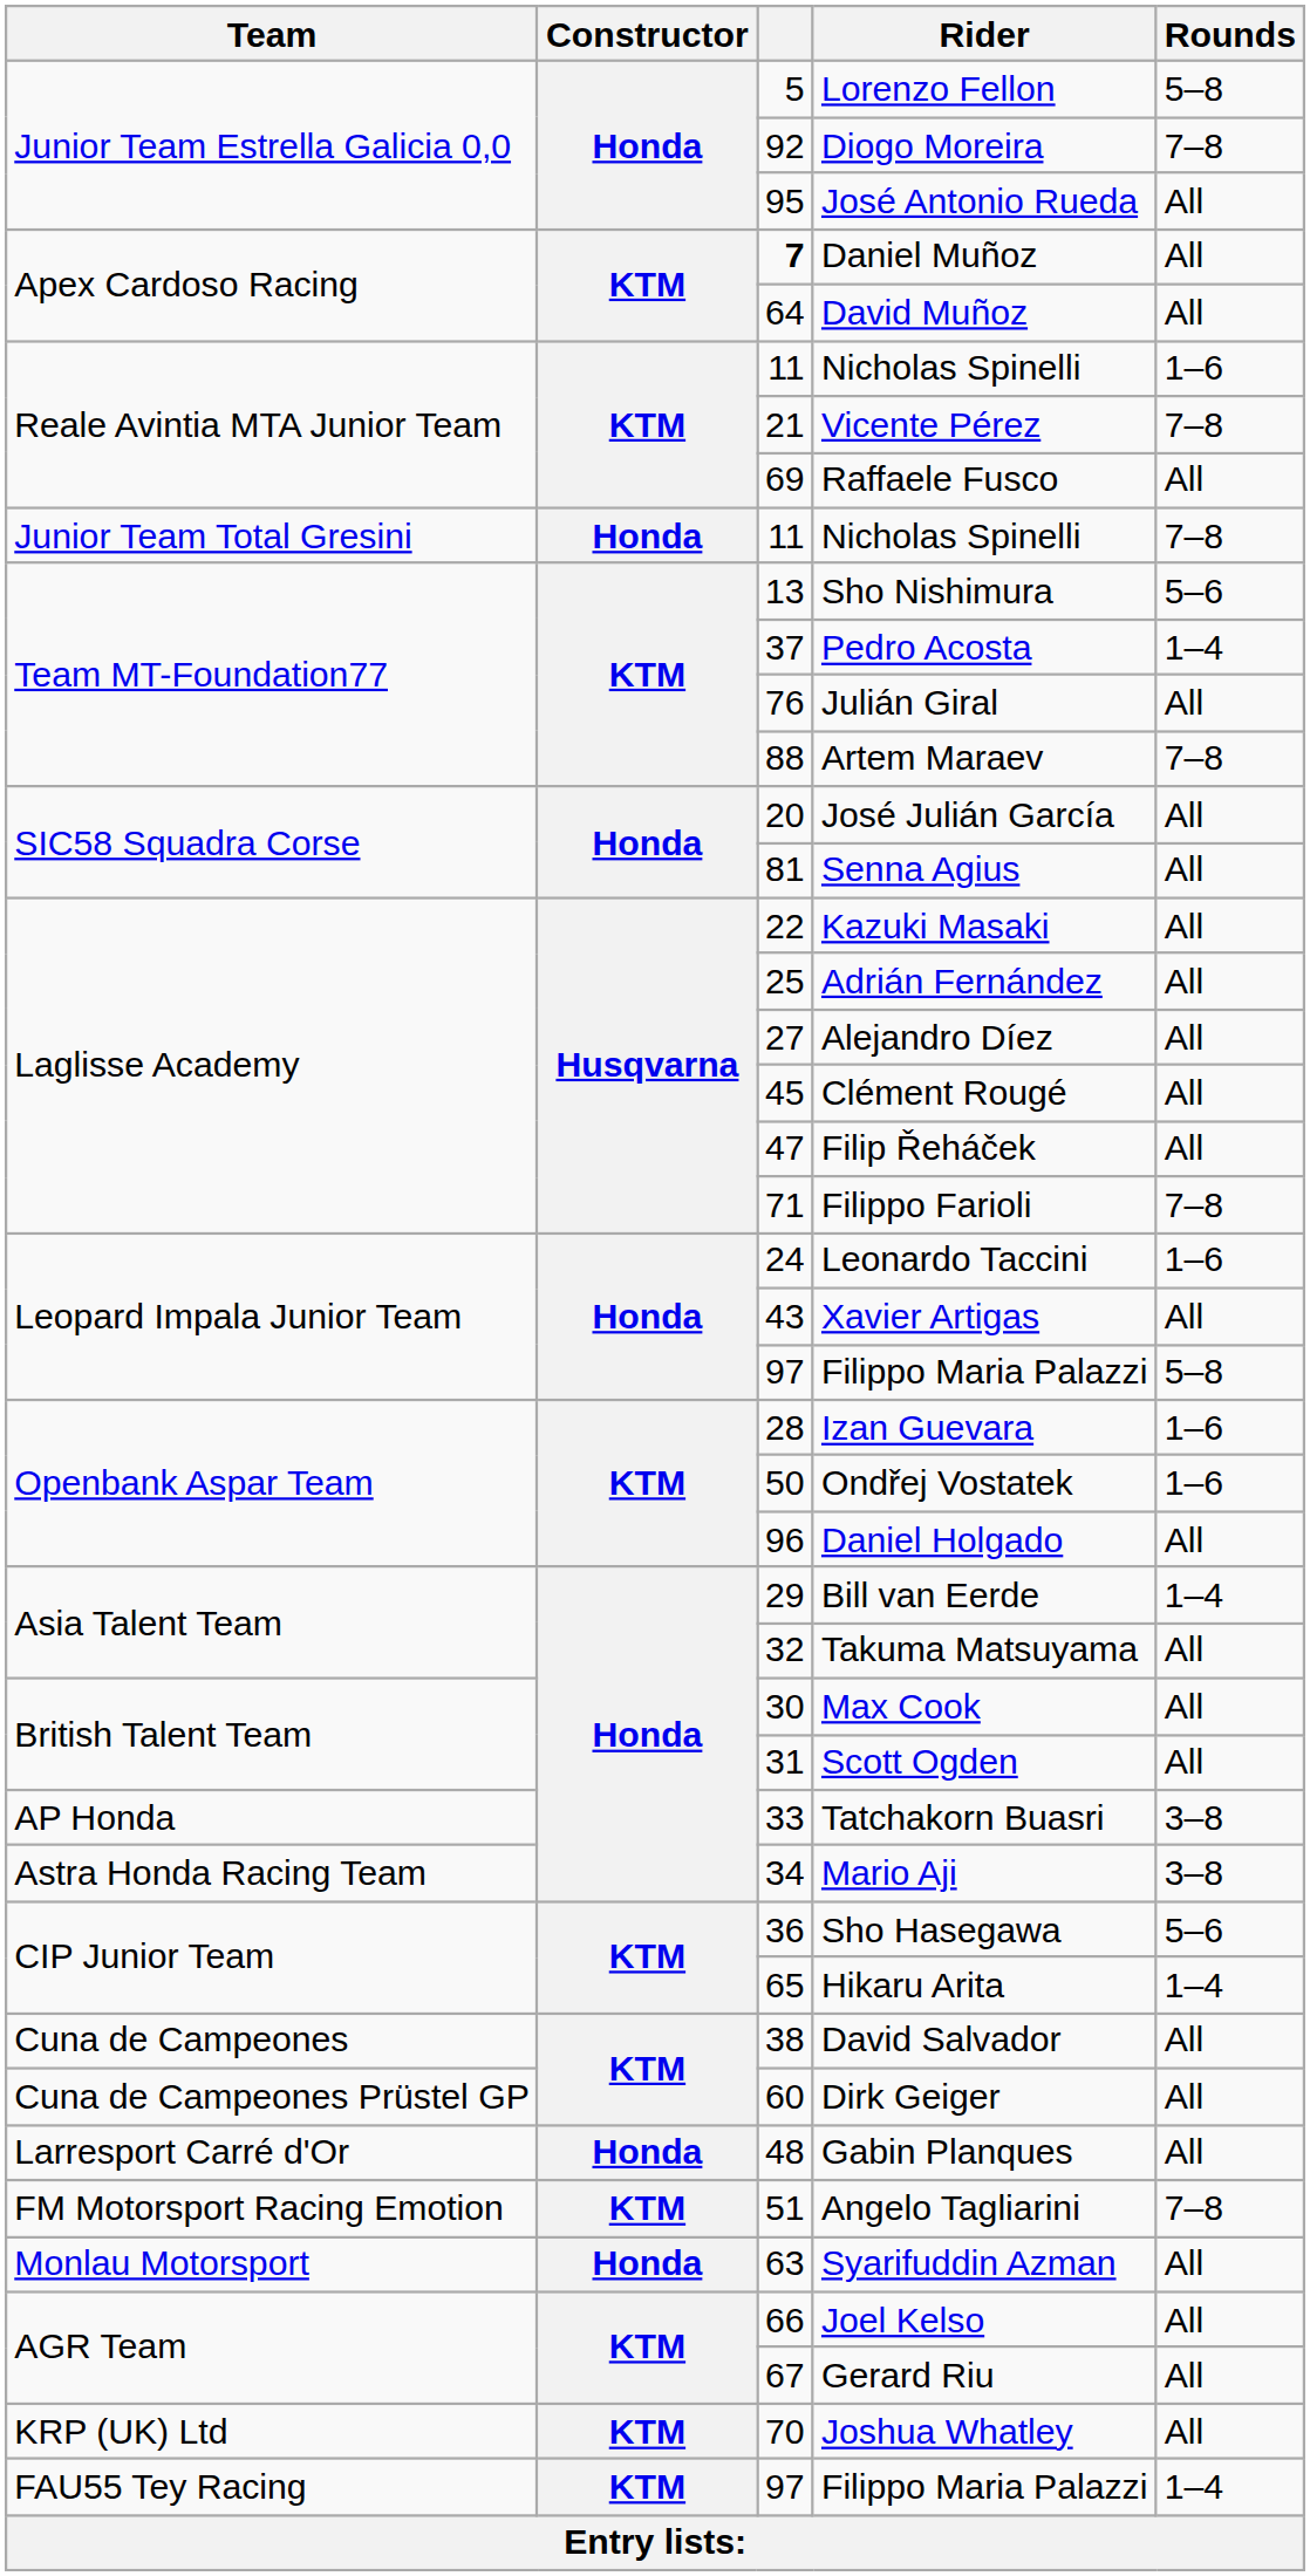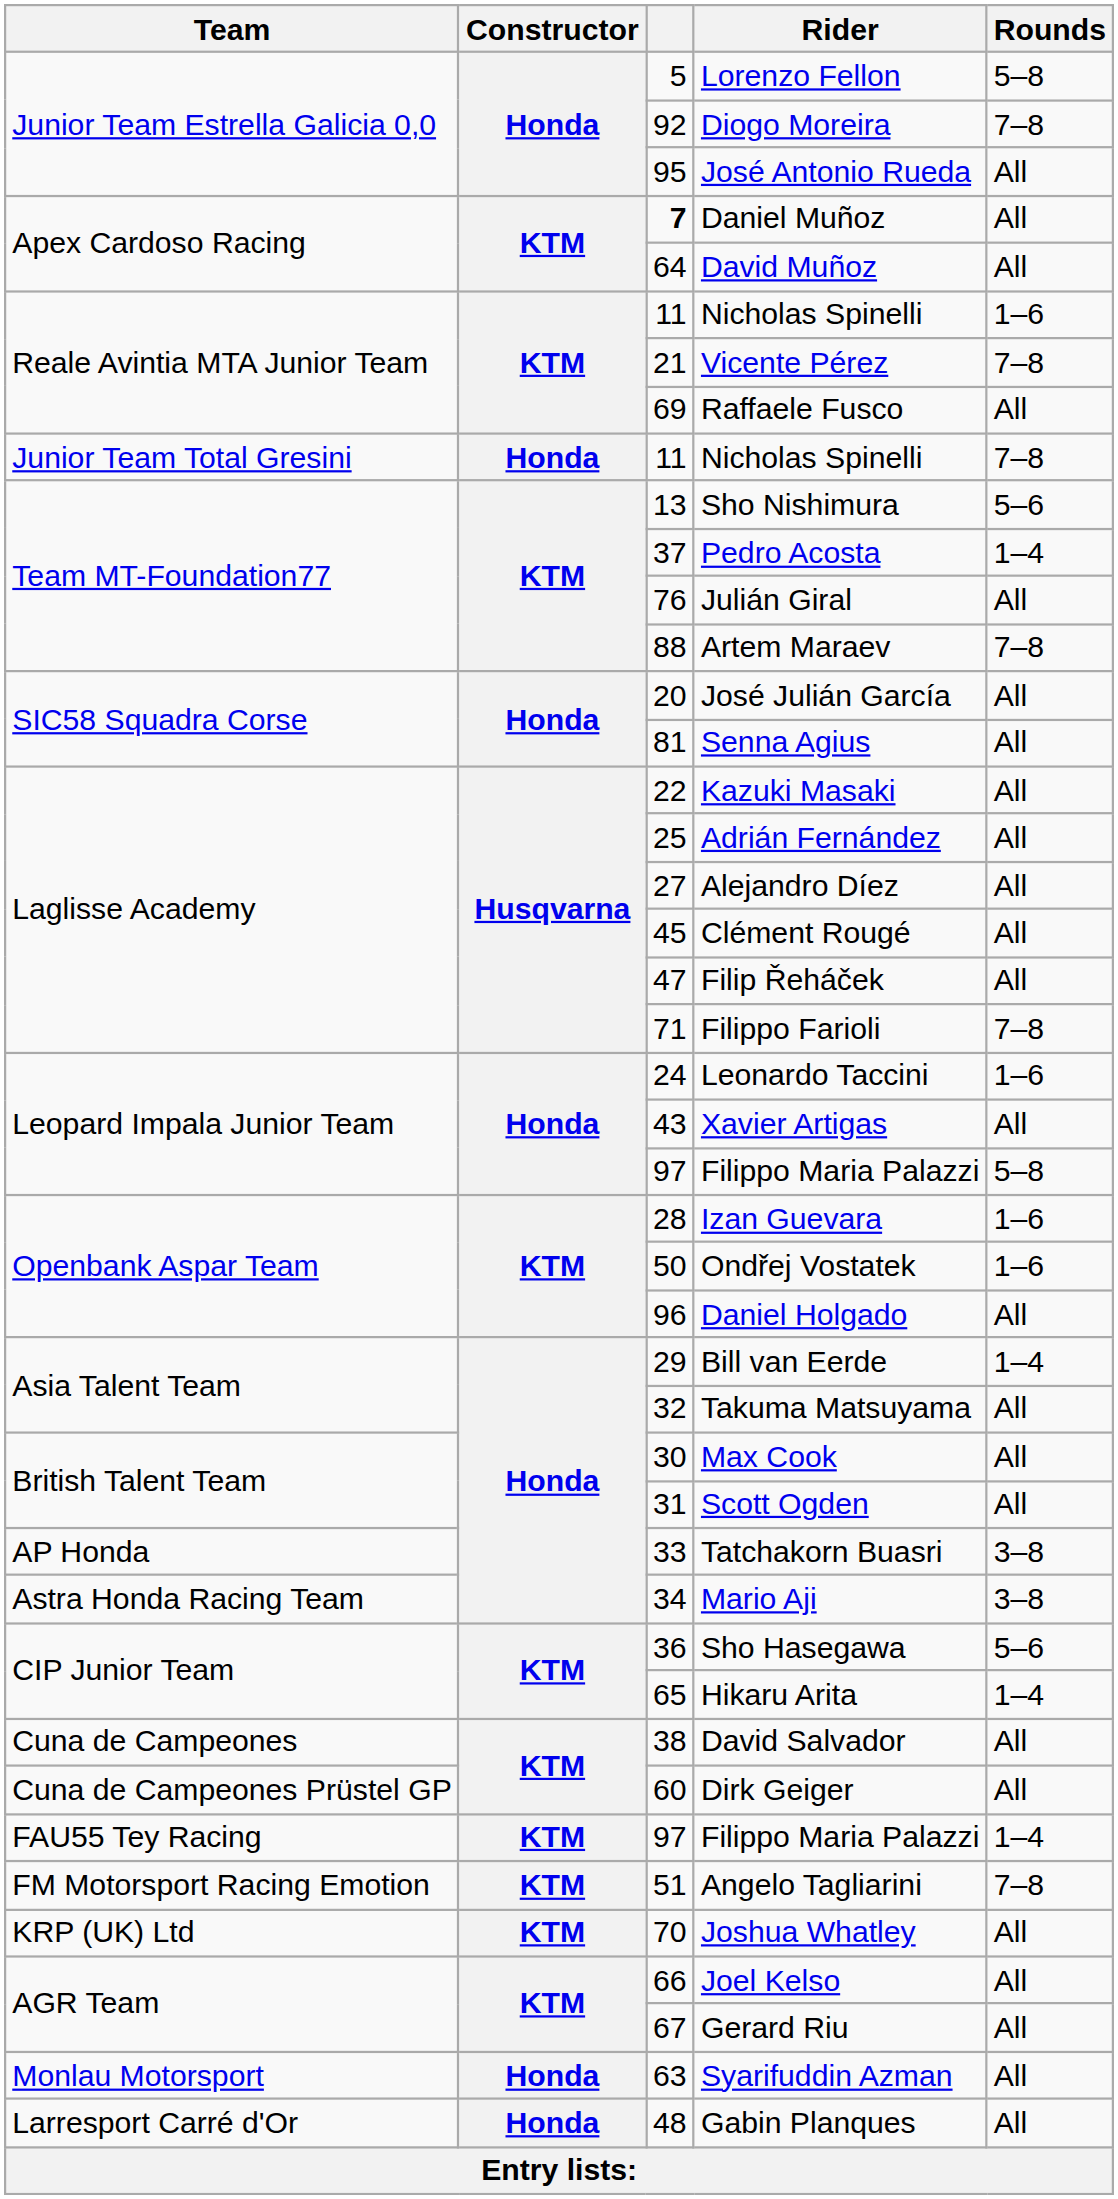 <table class="wikitable" style="font-size:85%">
 <tr>
 <th>Team</th>
 <th>Constructor</th>
 <th></th>
 <th>Rider</th>
 <th>Rounds</th>
 </tr>
 <tr>
 <td rowspan=3> <a href='#'>Junior Team Estrella Galicia 0,0</a></td>
 <th rowspan=3><a href='#'>Honda</a></th>
 <td align=right>5</td>
 <td> <a href='#'>Lorenzo Fellon</a></td>
 <td>5–8</td>
 </tr>
 <tr>
 <td align=right>92</td>
 <td> <a href='#'>Diogo Moreira</a></td>
 <td>7–8</td>
 </tr>
 <tr>
 <td align=right>95</td>
 <td> <a href='#'>José Antonio Rueda</a></td>
 <td>All</td>
 </tr>
 <tr>
 <td rowspan=2> Apex Cardoso Racing</td>
 <th rowspan=2><a href='#'>KTM</a></th>
 <td align=right><strong>7</strong></td>
 <td> Daniel Muñoz</td>
 <td>All</td>
 </tr>
 <tr>
 <td align=right>64</td>
 <td> <a href='#'>David Muñoz</a></td>
 <td>All</td>
 </tr>
 <tr>
 <td rowspan=3> Reale Avintia MTA Junior Team</td>
 <th rowspan=3><a href='#'>KTM</a></th>
 <td align=right>11</td>
 <td> Nicholas Spinelli</td>
 <td>1–6</td>
 </tr>
 <tr>
 <td align=right>21</td>
 <td> <a href='#'>Vicente Pérez</a></td>
 <td>7–8</td>
 </tr>
 <tr>
 <td align=right>69</td>
 <td> Raffaele Fusco</td>
 <td>All</td>
 </tr>
 <tr>
 <td> <a href='#'>Junior Team Total Gresini</a></td>
 <th><a href='#'>Honda</a></th>
 <td align=right>11</td>
 <td> Nicholas Spinelli</td>
 <td>7–8</td>
 </tr>
 <tr>
 <td rowspan=4> <a href='#'>Team MT-Foundation77</a></td>
 <th rowspan=4><a href='#'>KTM</a></th>
 <td align=right>13</td>
 <td> Sho Nishimura</td>
 <td>5–6</td>
 </tr>
 <tr>
 <td align=right>37</td>
 <td> <a href='#'>Pedro Acosta</a></td>
 <td>1–4</td>
 </tr>
 <tr>
 <td align=right>76</td>
 <td> Julián Giral</td>
 <td>All</td>
 </tr>
 <tr>
 <td align=right>88</td>
 <td> Artem Maraev</td>
 <td>7–8</td>
 </tr>
 <tr>
 <td rowspan=2> <a href='#'>SIC58 Squadra Corse</a></td>
 <th rowspan=2><a href='#'>Honda</a></th>
 <td align=right>20</td>
 <td> José Julián García</td>
 <td>All</td>
 </tr>
 <tr>
 <td align=right>81</td>
 <td> <a href='#'>Senna Agius</a></td>
 <td>All</td>
 </tr>
 <tr>
 <td rowspan=6> Laglisse Academy</td>
 <th rowspan=6><a href='#'>Husqvarna</a></th>
 <td align=right>22</td>
 <td> <a href='#'>Kazuki Masaki</a></td>
 <td>All</td>
 </tr>
 <tr>
 <td align=right>25</td>
 <td> <a href='#'>Adrián Fernández</a></td>
 <td>All</td>
 </tr>
 <tr>
 <td align=right>27</td>
 <td> Alejandro Díez</td>
 <td>All</td>
 </tr>
 <tr>
 <td align=right>45</td>
 <td> Clément Rougé</td>
 <td>All</td>
 </tr>
 <tr>
 <td align=right>47</td>
 <td> Filip Řeháček</td>
 <td>All</td>
 </tr>
 <tr>
 <td align=right>71</td>
 <td> Filippo Farioli</td>
 <td>7–8</td>
 </tr>
 <tr>
 <td rowspan=3> Leopard Impala Junior Team</td>
 <th rowspan=3><a href='#'>Honda</a></th>
 <td align=right>24</td>
 <td> Leonardo Taccini</td>
 <td>1–6</td>
 </tr>
 <tr>
 <td align=right>43</td>
 <td> <a href='#'>Xavier Artigas</a></td>
 <td>All</td>
 </tr>
 <tr>
 <td align=right>97</td>
 <td> Filippo Maria Palazzi</td>
 <td>5–8</td>
 </tr>
 <tr>
 <td rowspan=3> <a href='#'>Openbank Aspar Team</a></td>
 <th rowspan=3><a href='#'>KTM</a></th>
 <td align=right>28</td>
 <td> <a href='#'>Izan Guevara</a></td>
 <td>1–6</td>
 </tr>
 <tr>
 <td align=right>50</td>
 <td> Ondřej Vostatek</td>
 <td>1–6</td>
 </tr>
 <tr>
 <td align=right>96</td>
 <td> <a href='#'>Daniel Holgado</a></td>
 <td>All</td>
 </tr>
 <tr>
 <td rowspan=2> Asia Talent Team</td>
 <th rowspan=6><a href='#'>Honda</a></th>
 <td align=right>29</td>
 <td> Bill van Eerde</td>
 <td>1–4</td>
 </tr>
 <tr>
 <td align=right>32</td>
 <td> Takuma Matsuyama</td>
 <td>All</td>
 </tr>
 <tr>
 <td rowspan=2> British Talent Team</td>
 <td align=right>30</td>
 <td> <a href='#'>Max Cook</a></td>
 <td>All</td>
 </tr>
 <tr>
 <td align=right>31</td>
 <td> <a href='#'>Scott Ogden</a></td>
 <td>All</td>
 </tr>
 <tr>
 <td rowspan=1> AP Honda</td>
 <td align=right>33</td>
 <td> Tatchakorn Buasri</td>
 <td>3–8</td>
 </tr>
 <tr>
 <td rowspan=1> Astra Honda Racing Team</td>
 <td align=right>34</td>
 <td> <a href='#'>Mario Aji</a></td>
 <td>3–8</td>
 </tr>
 <tr>
 <td rowspan=2> CIP Junior Team</td>
 <th rowspan=2><a href='#'>KTM</a></th>
 <td align=right>36</td>
 <td> Sho Hasegawa</td>
 <td>5–6</td>
 </tr>
 <tr>
 <td align=right>65</td>
 <td> Hikaru Arita</td>
 <td>1–4</td>
 </tr>
 <tr>
 <td> Cuna de Campeones</td>
 <th rowspan=2><a href='#'>KTM</a></th>
 <td align=right>38</td>
 <td> David Salvador</td>
 <td>All</td>
 </tr>
 <tr>
 <td> Cuna de Campeones Prüstel GP</td>
 <td align=right>60</td>
 <td> Dirk Geiger</td>
 <td>All</td>
 </tr>
 <tr>
-<td> Larresport Carré d'Or</td>
-<th><a href='#'>Honda</a></th>
-<td align=right>48</td>
-<td> Gabin Planques</td>
-<td>All</td>
+<td> FAU55 Tey Racing</td>
+<th><a href='#'>KTM</a></th>
+<td align=right>97</td>
+<td> Filippo Maria Palazzi</td>
+<td>1–4</td>
 </tr>
 <tr>
 <td> FM Motorsport Racing Emotion</td>
 <th><a href='#'>KTM</a></th>
 <td align=right>51</td>
 <td> Angelo Tagliarini</td>
 <td>7–8</td>
 </tr>
 <tr>
-<td> <a href='#'>Monlau Motorsport</a></td>
-<th><a href='#'>Honda</a></th>
-<td align=right>63</td>
-<td> <a href='#'>Syarifuddin Azman</a></td>
+<td> KRP (UK) Ltd</td>
+<th><a href='#'>KTM</a></th>
+<td align=right>70</td>
+<td> <a href='#'>Joshua Whatley</a></td>
 <td>All</td>
 </tr>
 <tr>
 <td rowspan=2> AGR Team</td>
 <th rowspan=2><a href='#'>KTM</a></th>
 <td align=right>66</td>
 <td> <a href='#'>Joel Kelso</a></td>
 <td>All</td>
 </tr>
 <tr>
 <td align=right>67</td>
 <td> Gerard Riu</td>
 <td>All</td>
 </tr>
 <tr>
-<td> KRP (UK) Ltd</td>
-<th><a href='#'>KTM</a></th>
-<td align=right>70</td>
-<td> <a href='#'>Joshua Whatley</a></td>
+<td> <a href='#'>Monlau Motorsport</a></td>
+<th><a href='#'>Honda</a></th>
+<td align=right>63</td>
+<td> <a href='#'>Syarifuddin Azman</a></td>
 <td>All</td>
 </tr>
 <tr>
-<td> FAU55 Tey Racing</td>
-<th><a href='#'>KTM</a></th>
-<td align=right>97</td>
-<td> Filippo Maria Palazzi</td>
-<td>1–4</td>
+<td> Larresport Carré d'Or</td>
+<th><a href='#'>Honda</a></th>
+<td align=right>48</td>
+<td> Gabin Planques</td>
+<td>All</td>
 </tr>
 <tr>
 <th colspan=5>Entry lists: </th>
 </tr>
 </table>
